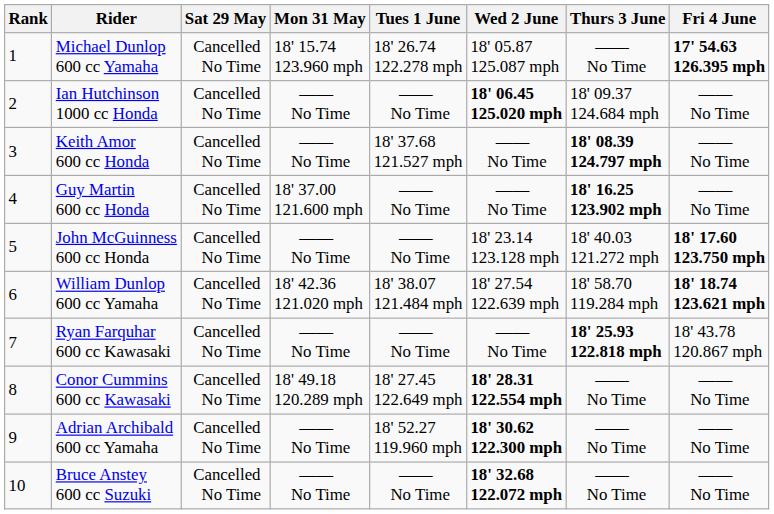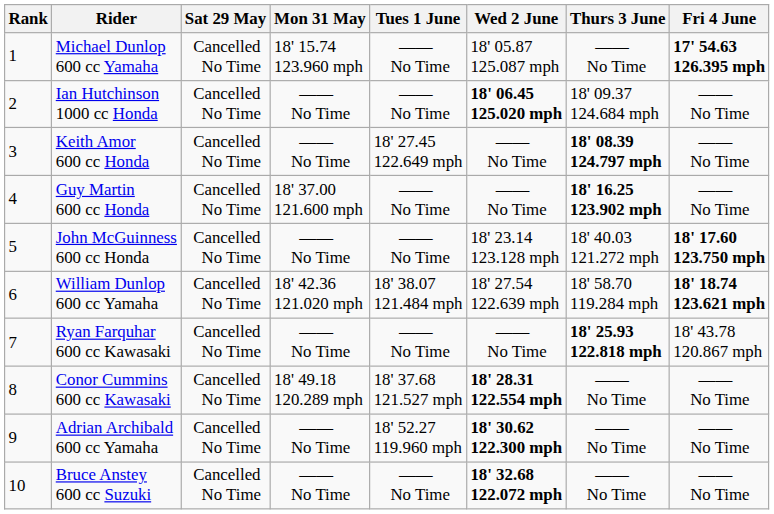 <table class="wikitable" style="font-size: 90%;">
 <tr style="background:#efefef;">
 <th>Rank</th>
 <th>Rider</th>
 <th>Sat 29 May</th>
 <th>Mon 31 May</th>
 <th>Tues 1 June</th>
 <th>Wed 2 June</th>
 <th>Thurs 3 June</th>
 <th>Fri 4 June</th>
 </tr>
 <tr>
 <td>1</td>
 <td> <a href='#'>Michael Dunlop</a><br> 600 cc <a href='#'>Yamaha</a></td>
 <td>  Cancelled <br>    No Time</td>
 <td>18' 15.74 <br> 123.960 mph</td>
-<td>18' 26.74 <br> 122.278 mph</td>
+<td>      ——<br>    No Time</td>
 <td>18' 05.87 <br> 125.087 mph</td>
 <td>      ——<br>    No Time</td>
 <td><strong>17' 54.63 <br> 126.395 mph</strong></td>
 </tr>
 <tr>
 <td>2</td>
 <td> <a href='#'>Ian Hutchinson</a><br> 1000 cc <a href='#'>Honda</a></td>
 <td>  Cancelled <br>    No Time</td>
 <td>      ——<br>    No Time</td>
 <td>      ——<br>    No Time</td>
 <td><strong>18' 06.45 <br> 125.020 mph</strong></td>
 <td>18' 09.37 <br> 124.684 mph</td>
 <td>      ——<br>    No Time</td>
 </tr>
 <tr>
 <td>3</td>
 <td> <a href='#'>Keith Amor</a><br> 600 cc <a href='#'>Honda</a></td>
 <td>  Cancelled <br>    No Time</td>
 <td>      ——<br>    No Time</td>
-<td>18' 37.68 <br> 121.527 mph</td>
+<td>18' 27.45 <br> 122.649 mph</td>
 <td>      ——<br>    No Time</td>
 <td><strong>18' 08.39 <br> 124.797 mph</strong></td>
 <td>      ——<br>    No Time</td>
 </tr>
 <tr>
 <td>4</td>
 <td> <a href='#'>Guy Martin</a><br> 600 cc <a href='#'>Honda</a></td>
 <td>  Cancelled <br>    No Time</td>
 <td>18' 37.00 <br> 121.600 mph</td>
 <td>      ——<br>    No Time</td>
 <td>      ——<br>    No Time</td>
 <td><strong>18' 16.25 <br> 123.902 mph</strong></td>
 <td>      ——<br>    No Time</td>
 </tr>
 <tr>
 <td>5</td>
 <td> <a href='#'>John McGuinness</a><br> 600 cc Honda</td>
 <td>  Cancelled <br>    No Time</td>
 <td>      ——<br>    No Time</td>
 <td>      ——<br>    No Time</td>
 <td>18' 23.14 <br> 123.128 mph</td>
 <td>18' 40.03 <br> 121.272 mph</td>
 <td><strong>18' 17.60 <br> 123.750 mph</strong></td>
 </tr>
 <tr>
 <td>6</td>
 <td> <a href='#'>William Dunlop</a><br> 600 cc Yamaha</td>
 <td>  Cancelled <br>    No Time</td>
 <td>18' 42.36 <br> 121.020 mph</td>
 <td>18' 38.07 <br> 121.484 mph</td>
 <td>18' 27.54 <br> 122.639 mph</td>
 <td>18' 58.70 <br> 119.284 mph</td>
 <td><strong>18' 18.74 <br> 123.621 mph</strong></td>
 </tr>
 <tr>
 <td>7</td>
 <td> <a href='#'>Ryan Farquhar</a><br> 600 cc Kawasaki</td>
 <td>  Cancelled <br>    No Time</td>
 <td>      ——<br>    No Time</td>
 <td>      ——<br>    No Time</td>
 <td>      ——<br>    No Time</td>
 <td><strong>18' 25.93 <br> 122.818 mph</strong></td>
 <td>18' 43.78 <br> 120.867 mph</td>
 </tr>
 <tr>
 <td>8</td>
 <td> <a href='#'>Conor Cummins</a><br> 600 cc <a href='#'>Kawasaki</a></td>
 <td>  Cancelled <br>    No Time</td>
 <td>18' 49.18 <br> 120.289 mph</td>
-<td>18' 27.45 <br> 122.649 mph</td>
+<td>18' 37.68 <br> 121.527 mph</td>
 <td><strong>18' 28.31 <br> 122.554 mph</strong></td>
 <td>      ——<br>    No Time</td>
 <td>      ——<br>    No Time</td>
 </tr>
 <tr>
 <td>9</td>
 <td> <a href='#'>Adrian Archibald</a><br> 600 cc Yamaha</td>
 <td>  Cancelled <br>    No Time</td>
 <td>      ——<br>    No Time</td>
 <td>18' 52.27 <br> 119.960 mph</td>
 <td><strong>18' 30.62 <br> 122.300 mph</strong></td>
 <td>      ——<br>    No Time</td>
 <td>      ——<br>    No Time</td>
 </tr>
 <tr>
 <td>10</td>
 <td> <a href='#'>Bruce Anstey</a><br> 600 cc <a href='#'>Suzuki</a></td>
 <td>  Cancelled <br>    No Time</td>
 <td>      ——<br>    No Time</td>
 <td>      ——<br>    No Time</td>
 <td><strong>18' 32.68 <br> 122.072 mph</strong></td>
 <td>      ——<br>    No Time</td>
 <td>      ——<br>    No Time</td>
 </tr>
 </table>
